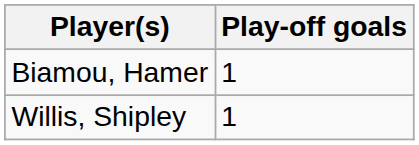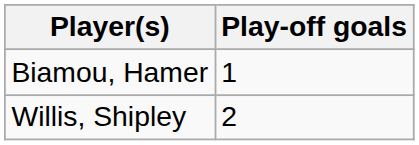 <table class="wikitable sortable">
 <tr>
 <th>Player(s)</th>
 <th>Play-off goals</th>
 </tr>
 <tr>
 <td>Biamou, Hamer</td>
 <td>1</td>
 </tr>
 <tr>
 <td>Willis, Shipley</td>
-<td>1</td>
+<td>2</td>
 </tr>
 </table>
